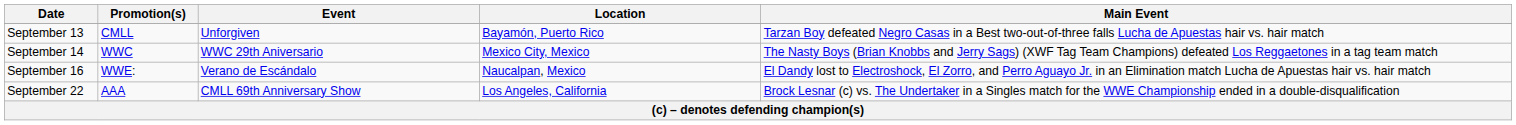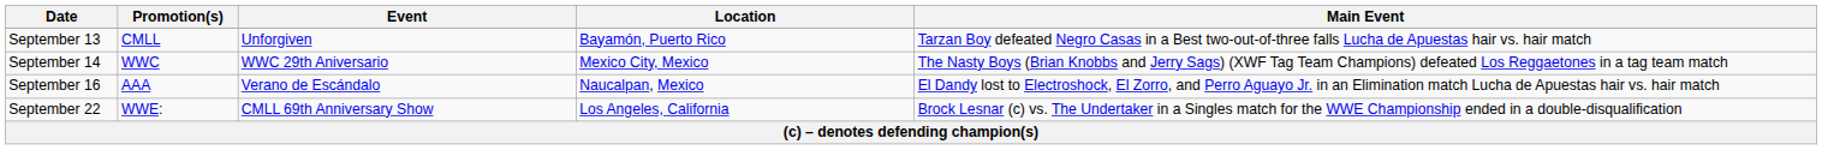 <table class="wikitable" style="width:100%;">
 <tr>
 <th width="5%">Date</th>
 <th width="5%">Promotion(s)</th>
 <th style="width:15%;">Event</th>
 <th style="width:15%;">Location</th>
 <th style="width:40%;">Main Event</th>
 </tr>
 <tr style="width:20%;" |Notes>
 </tr>
 <tr>
 <td>September 13</td>
 <td><a href='#'>CMLL</a></td>
 <td><a href='#'>Unforgiven</a></td>
 <td><a href='#'>Bayamón, Puerto Rico</a></td>
 <td><a href='#'>Tarzan Boy</a> defeated <a href='#'>Negro Casas</a> in a Best two-out-of-three falls <a href='#'>Lucha de Apuestas</a> hair vs. hair match</td>
 </tr>
 <tr>
 <td>September 14</td>
 <td><a href='#'>WWC</a></td>
 <td><a href='#'>WWC 29th Aniversario</a></td>
 <td><a href='#'>Mexico City, Mexico</a></td>
 <td><a href='#'>The Nasty Boys</a> (<a href='#'>Brian Knobbs</a> and <a href='#'>Jerry Sags</a>) (XWF Tag Team Champions) defeated <a href='#'>Los Reggaetones</a> in a tag team match</td>
 </tr>
 <tr>
 <td>September 16</td>
-<td><a href='#'>WWE</a>:<br></td>
+<td><a href='#'>AAA</a></td>
 <td><a href='#'>Verano de Escándalo</a></td>
 <td><a href='#'>Naucalpan</a>, <a href='#'>Mexico</a></td>
 <td><a href='#'>El Dandy</a> lost to <a href='#'>Electroshock</a>, <a href='#'>El Zorro</a>, and <a href='#'>Perro Aguayo Jr.</a> in an Elimination match Lucha de Apuestas hair vs. hair match</td>
 </tr>
 <tr>
 <td>September 22</td>
-<td><a href='#'>AAA</a></td>
+<td><a href='#'>WWE</a>:<br></td>
 <td><a href='#'>CMLL 69th Anniversary Show</a></td>
 <td><a href='#'>Los Angeles, California</a></td>
 <td><a href='#'>Brock Lesnar</a> (c) vs. <a href='#'>The Undertaker</a> in a Singles match for the <a href='#'>WWE Championship</a> ended in a double-disqualification</td>
 </tr>
 <tr>
 <th colspan="6">(c) – denotes defending champion(s)</th>
 </tr>
 </table>
